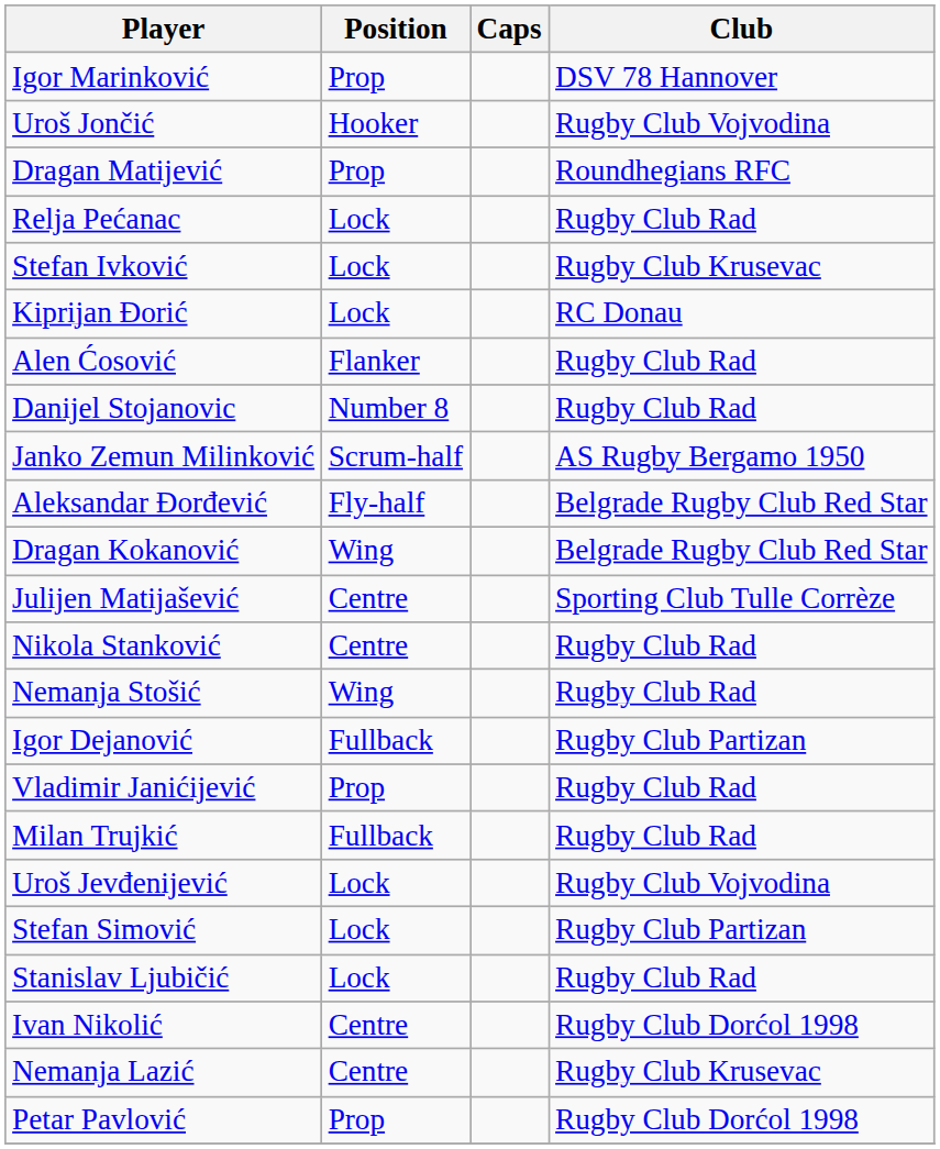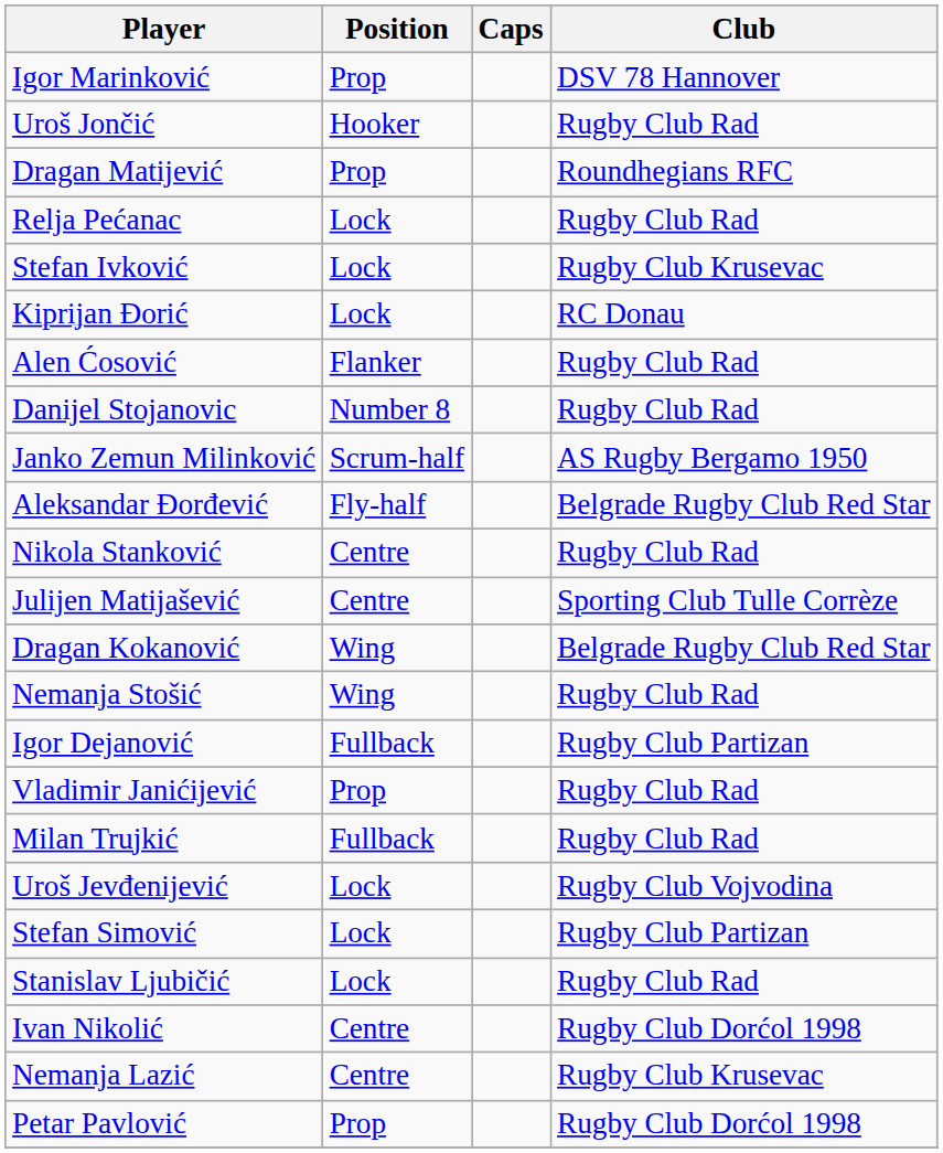 <table class="wikitable sortable">
 <tr>
 <th>Player</th>
 <th>Position</th>
 <th>Caps</th>
 <th>Club</th>
 </tr>
 <tr>
 <td><a href='#'>Igor Marinković</a></td>
 <td><a href='#'>Prop</a></td>
 <td></td>
 <td> <a href='#'>DSV 78 Hannover</a></td>
 </tr>
 <tr>
 <td><a href='#'>Uroš Jončić</a></td>
 <td><a href='#'>Hooker</a></td>
 <td></td>
-<td> <a href='#'>Rugby Club Vojvodina</a></td>
+<td> <a href='#'>Rugby Club Rad</a></td>
 </tr>
 <tr>
 <td><a href='#'>Dragan Matijević</a></td>
 <td><a href='#'>Prop</a></td>
 <td></td>
 <td> <a href='#'>Roundhegians RFC</a></td>
 </tr>
 <tr>
 <td><a href='#'>Relja Pećanac</a></td>
 <td><a href='#'>Lock</a></td>
 <td></td>
 <td> <a href='#'>Rugby Club Rad</a></td>
 </tr>
 <tr>
 <td><a href='#'>Stefan Ivković</a></td>
 <td><a href='#'>Lock</a></td>
 <td></td>
 <td> <a href='#'>Rugby Club Krusevac</a></td>
 </tr>
 <tr>
 <td><a href='#'>Kiprijan Đorić</a></td>
 <td><a href='#'>Lock</a></td>
 <td></td>
 <td> <a href='#'>RC Donau</a></td>
 </tr>
 <tr>
 <td><a href='#'>Alen Ćosović</a></td>
 <td><a href='#'>Flanker</a></td>
 <td></td>
 <td> <a href='#'>Rugby Club Rad</a></td>
 </tr>
 <tr>
 <td><a href='#'>Danijel Stojanovic</a></td>
 <td><a href='#'>Number 8</a></td>
 <td></td>
 <td> <a href='#'>Rugby Club Rad</a></td>
 </tr>
 <tr>
 <td><a href='#'>Janko Zemun Milinković</a></td>
 <td><a href='#'>Scrum-half</a></td>
 <td></td>
 <td> <a href='#'>AS Rugby Bergamo 1950</a></td>
 </tr>
 <tr>
 <td><a href='#'>Aleksandar Đorđević</a></td>
 <td><a href='#'>Fly-half</a></td>
 <td></td>
 <td> <a href='#'>Belgrade Rugby Club Red Star</a></td>
 </tr>
 <tr>
-<td><a href='#'>Dragan Kokanović</a></td>
-<td><a href='#'>Wing</a></td>
+<td><a href='#'>Nikola Stanković</a></td>
+<td><a href='#'>Centre</a></td>
 <td></td>
-<td> <a href='#'>Belgrade Rugby Club Red Star</a></td>
+<td> <a href='#'>Rugby Club Rad</a></td>
 </tr>
 <tr>
 <td><a href='#'>Julijen Matijašević</a></td>
 <td><a href='#'>Centre</a></td>
 <td></td>
 <td> <a href='#'>Sporting Club Tulle Corrèze</a></td>
 </tr>
 <tr>
-<td><a href='#'>Nikola Stanković</a></td>
-<td><a href='#'>Centre</a></td>
+<td><a href='#'>Dragan Kokanović</a></td>
+<td><a href='#'>Wing</a></td>
 <td></td>
-<td> <a href='#'>Rugby Club Rad</a></td>
+<td> <a href='#'>Belgrade Rugby Club Red Star</a></td>
 </tr>
 <tr>
 <td><a href='#'>Nemanja Stošić</a></td>
 <td><a href='#'>Wing</a></td>
 <td></td>
 <td> <a href='#'>Rugby Club Rad</a></td>
 </tr>
 <tr>
 <td><a href='#'>Igor Dejanović</a></td>
 <td><a href='#'>Fullback</a></td>
 <td></td>
 <td> <a href='#'>Rugby Club Partizan</a></td>
 </tr>
 <tr>
 <td><a href='#'>Vladimir Janićijević</a></td>
 <td><a href='#'>Prop</a></td>
 <td></td>
 <td> <a href='#'>Rugby Club Rad</a></td>
 </tr>
 <tr>
 <td><a href='#'>Milan Trujkić</a></td>
 <td><a href='#'>Fullback</a></td>
 <td></td>
 <td> <a href='#'>Rugby Club Rad</a></td>
 </tr>
 <tr>
 <td><a href='#'>Uroš Jevđenijević</a></td>
 <td><a href='#'>Lock</a></td>
 <td></td>
 <td> <a href='#'>Rugby Club Vojvodina</a></td>
 </tr>
 <tr>
 <td><a href='#'>Stefan Simović</a></td>
 <td><a href='#'>Lock</a></td>
 <td></td>
 <td> <a href='#'>Rugby Club Partizan</a></td>
 </tr>
 <tr>
 <td><a href='#'>Stanislav Ljubičić</a></td>
 <td><a href='#'>Lock</a></td>
 <td></td>
 <td> <a href='#'>Rugby Club Rad</a></td>
 </tr>
 <tr>
 <td><a href='#'>Ivan Nikolić</a></td>
 <td><a href='#'>Centre</a></td>
 <td></td>
 <td> <a href='#'>Rugby Club Dorćol 1998</a></td>
 </tr>
 <tr>
 <td><a href='#'>Nemanja Lazić</a></td>
 <td><a href='#'>Centre</a></td>
 <td></td>
 <td> <a href='#'>Rugby Club Krusevac</a></td>
 </tr>
 <tr>
 <td><a href='#'>Petar Pavlović</a></td>
 <td><a href='#'>Prop</a></td>
 <td></td>
 <td> <a href='#'>Rugby Club Dorćol 1998</a></td>
 </tr>
 <tr>
 </tr>
 </table>
